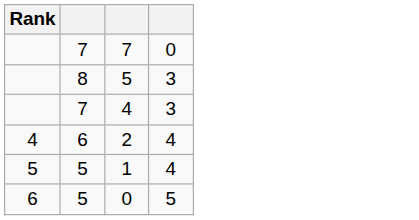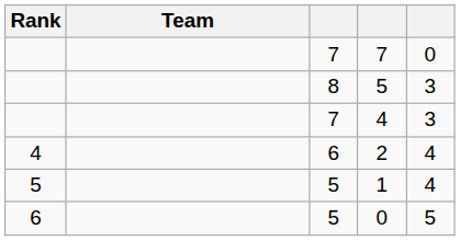 <table class="wikitable" style="text-align: center;">
 <tr>
 <th width=40>Rank</th>
+<th width=180>Team</th>
 <th width=30></th>
 <th width=30></th>
 <th width=30></th>
 </tr>
 <tr>
 <td></td>
+<td align=left></td>
 <td>7</td>
 <td>7</td>
 <td>0</td>
 </tr>
 <tr>
 <td></td>
+<td align=left></td>
 <td>8</td>
 <td>5</td>
 <td>3</td>
 </tr>
 <tr>
 <td></td>
+<td align=left></td>
 <td>7</td>
 <td>4</td>
 <td>3</td>
 </tr>
 <tr>
 <td>4</td>
+<td align=left></td>
 <td>6</td>
 <td>2</td>
 <td>4</td>
 </tr>
 <tr>
 <td>5</td>
+<td align=left></td>
 <td>5</td>
 <td>1</td>
 <td>4</td>
 </tr>
 <tr>
 <td>6</td>
+<td align=left></td>
 <td>5</td>
 <td>0</td>
 <td>5</td>
 </tr>
 </table>
